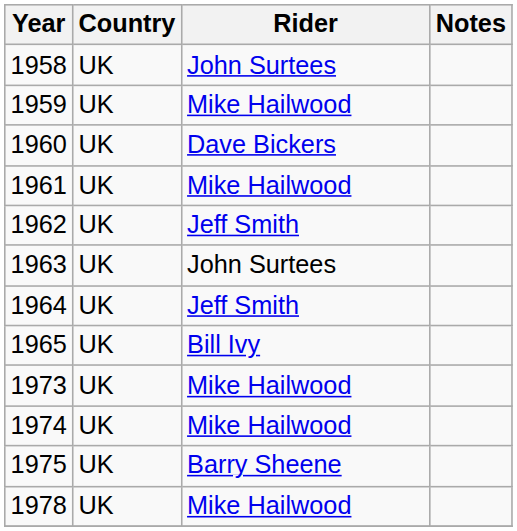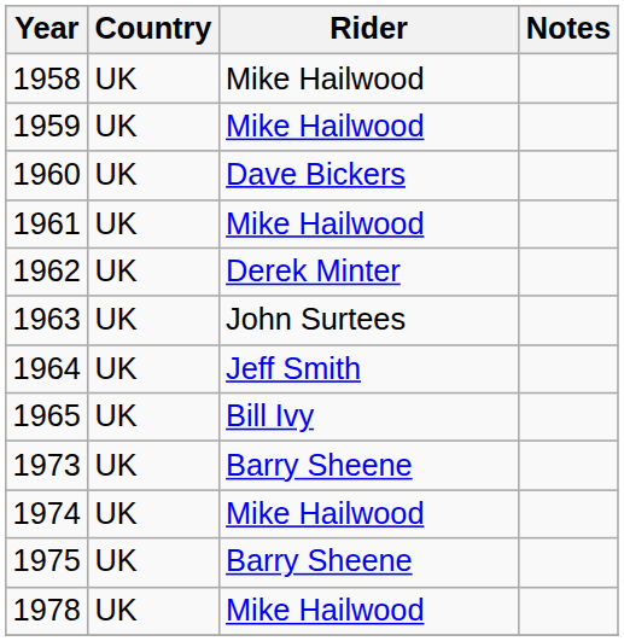 <table class="wikitable">
 <tr>
 <th align=center>Year</th>
 <th align=center>Country</th>
 <th width="150" align=center>Rider</th>
 <th align=center>Notes</th>
 </tr>
 <tr>
 <td>1958</td>
 <td>UK</td>
-<td><a href='#'>John Surtees</a></td>
+<td>Mike Hailwood</td>
 <td></td>
 </tr>
 <tr>
 <td>1959</td>
 <td>UK</td>
 <td><a href='#'>Mike Hailwood</a></td>
 <td></td>
 </tr>
 <tr>
 <td>1960</td>
 <td>UK</td>
 <td><a href='#'>Dave Bickers</a></td>
 <td></td>
 </tr>
 <tr>
 <td>1961</td>
 <td>UK</td>
 <td><a href='#'>Mike Hailwood</a></td>
 <td></td>
 </tr>
 <tr>
 <td>1962</td>
 <td>UK</td>
-<td><a href='#'>Jeff Smith</a></td>
+<td><a href='#'>Derek Minter</a></td>
 <td></td>
 </tr>
 <tr>
 <td>1963</td>
 <td>UK</td>
 <td>John Surtees</td>
 <td></td>
 </tr>
 <tr>
 <td>1964</td>
 <td>UK</td>
 <td><a href='#'>Jeff Smith</a></td>
 <td></td>
 </tr>
 <tr>
 <td>1965</td>
 <td>UK</td>
 <td><a href='#'>Bill Ivy</a></td>
 <td></td>
 </tr>
 <tr>
 <td>1973</td>
 <td>UK</td>
-<td><a href='#'>Mike Hailwood</a></td>
+<td><a href='#'>Barry Sheene</a></td>
 <td></td>
 </tr>
 <tr>
 <td>1974</td>
 <td>UK</td>
 <td><a href='#'>Mike Hailwood</a></td>
 <td></td>
 </tr>
 <tr>
 <td>1975</td>
 <td>UK</td>
 <td><a href='#'>Barry Sheene</a></td>
 <td></td>
 </tr>
 <tr>
 <td>1978</td>
 <td>UK</td>
 <td><a href='#'>Mike Hailwood</a></td>
 <td></td>
 </tr>
 <tr>
 </tr>
 </table>
